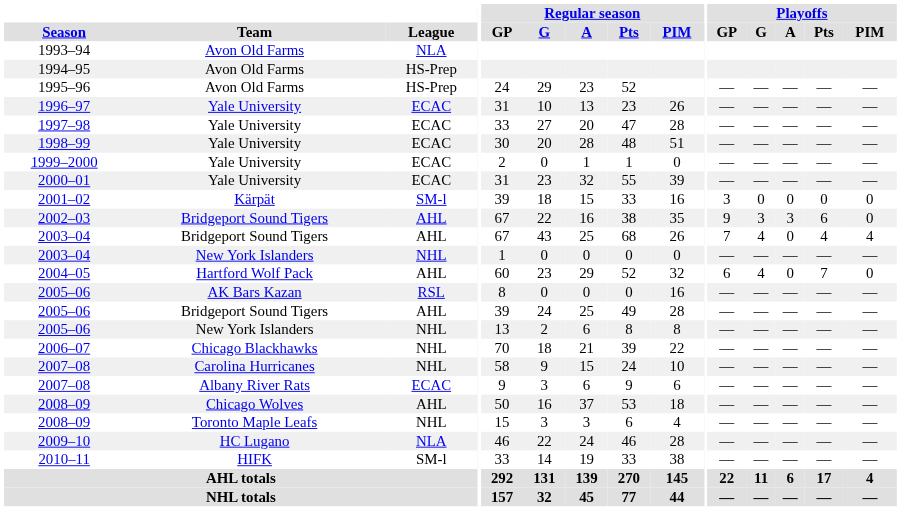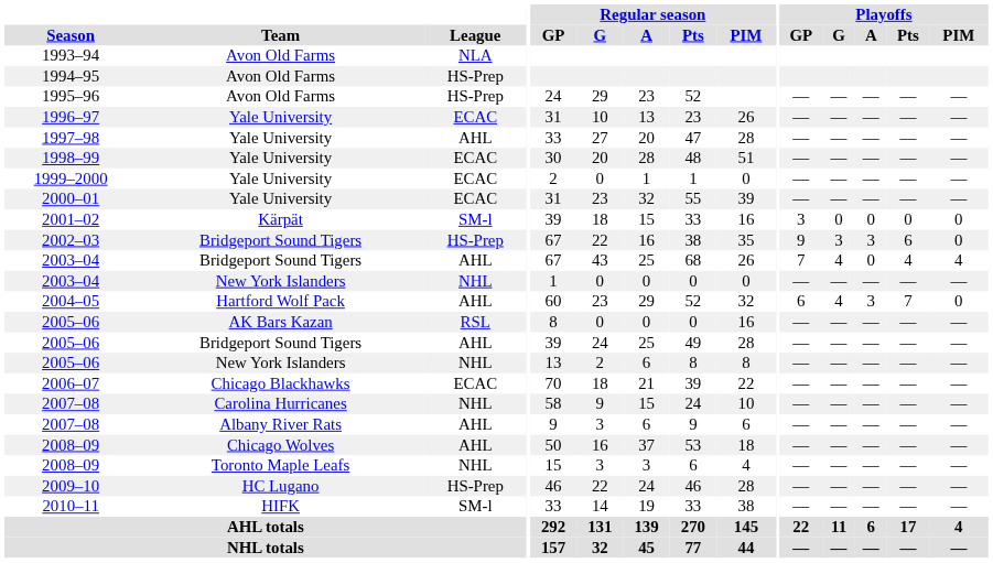 <table border="0" cellpadding="1" cellspacing="0" style="text-align:center; width:60em">
 <tr bgcolor="#e0e0e0">
 <th colspan="3"  bgcolor="#ffffff"></th>
 <th rowspan="99" bgcolor="#ffffff"></th>
 <th colspan="5"><a href='#'>Regular season</a></th>
 <th rowspan="99" bgcolor="#ffffff"></th>
 <th colspan="5"><a href='#'>Playoffs</a></th>
 </tr>
 <tr bgcolor="#e0e0e0">
 <th><a href='#'>Season</a></th>
 <th>Team</th>
 <th>League</th>
 <th>GP</th>
 <th><a href='#'>G</a></th>
 <th><a href='#'>A</a></th>
 <th><a href='#'>Pts</a></th>
 <th><a href='#'>PIM</a></th>
 <th>GP</th>
 <th>G</th>
 <th>A</th>
 <th>Pts</th>
 <th>PIM</th>
 </tr>
 <tr>
 <td>1993–94</td>
 <td><a href='#'>Avon Old Farms</a></td>
 <td><a href='#'>NLA</a></td>
 <td></td>
 <td></td>
 <td></td>
 <td></td>
 <td></td>
 <td></td>
 <td></td>
 <td></td>
 <td></td>
 <td></td>
 </tr>
 <tr bgcolor="#f0f0f0">
 <td>1994–95</td>
 <td>Avon Old Farms</td>
 <td>HS-Prep</td>
 <td></td>
 <td></td>
 <td></td>
 <td></td>
 <td></td>
 <td></td>
 <td></td>
 <td></td>
 <td></td>
 <td></td>
 </tr>
 <tr>
 <td>1995–96</td>
 <td>Avon Old Farms</td>
 <td>HS-Prep</td>
 <td>24</td>
 <td>29</td>
 <td>23</td>
 <td>52</td>
 <td></td>
 <td>—</td>
 <td>—</td>
 <td>—</td>
 <td>—</td>
 <td>—</td>
 </tr>
 <tr bgcolor="#f0f0f0">
 <td><a href='#'>1996–97</a></td>
 <td><a href='#'>Yale University</a></td>
 <td><a href='#'>ECAC</a></td>
 <td>31</td>
 <td>10</td>
 <td>13</td>
 <td>23</td>
 <td>26</td>
 <td>—</td>
 <td>—</td>
 <td>—</td>
 <td>—</td>
 <td>—</td>
 </tr>
 <tr>
 <td><a href='#'>1997–98</a></td>
 <td>Yale University</td>
-<td>ECAC</td>
+<td>AHL</td>
 <td>33</td>
 <td>27</td>
 <td>20</td>
 <td>47</td>
 <td>28</td>
 <td>—</td>
 <td>—</td>
 <td>—</td>
 <td>—</td>
 <td>—</td>
 </tr>
 <tr bgcolor="#f0f0f0">
 <td><a href='#'>1998–99</a></td>
 <td>Yale University</td>
 <td>ECAC</td>
 <td>30</td>
 <td>20</td>
 <td>28</td>
 <td>48</td>
 <td>51</td>
 <td>—</td>
 <td>—</td>
 <td>—</td>
 <td>—</td>
 <td>—</td>
 </tr>
 <tr>
 <td><a href='#'>1999–2000</a></td>
 <td>Yale University</td>
 <td>ECAC</td>
 <td>2</td>
 <td>0</td>
 <td>1</td>
 <td>1</td>
 <td>0</td>
 <td>—</td>
 <td>—</td>
 <td>—</td>
 <td>—</td>
 <td>—</td>
 </tr>
 <tr bgcolor="#f0f0f0">
 <td><a href='#'>2000–01</a></td>
 <td>Yale University</td>
 <td>ECAC</td>
 <td>31</td>
 <td>23</td>
 <td>32</td>
 <td>55</td>
 <td>39</td>
 <td>—</td>
 <td>—</td>
 <td>—</td>
 <td>—</td>
 <td>—</td>
 </tr>
 <tr>
 <td><a href='#'>2001–02</a></td>
 <td><a href='#'>Kärpät</a></td>
 <td><a href='#'>SM-l</a></td>
 <td>39</td>
 <td>18</td>
 <td>15</td>
 <td>33</td>
 <td>16</td>
 <td>3</td>
 <td>0</td>
 <td>0</td>
 <td>0</td>
 <td>0</td>
 </tr>
 <tr bgcolor="#f0f0f0">
 <td><a href='#'>2002–03</a></td>
 <td><a href='#'>Bridgeport Sound Tigers</a></td>
-<td><a href='#'>AHL</a></td>
+<td><a href='#'>HS-Prep</a></td>
 <td>67</td>
 <td>22</td>
 <td>16</td>
 <td>38</td>
 <td>35</td>
 <td>9</td>
 <td>3</td>
 <td>3</td>
 <td>6</td>
 <td>0</td>
 </tr>
 <tr>
 <td><a href='#'>2003–04</a></td>
 <td>Bridgeport Sound Tigers</td>
 <td>AHL</td>
 <td>67</td>
 <td>43</td>
 <td>25</td>
 <td>68</td>
 <td>26</td>
 <td>7</td>
 <td>4</td>
 <td>0</td>
 <td>4</td>
 <td>4</td>
 </tr>
 <tr bgcolor="#f0f0f0">
 <td><a href='#'>2003–04</a></td>
 <td><a href='#'>New York Islanders</a></td>
 <td><a href='#'>NHL</a></td>
 <td>1</td>
 <td>0</td>
 <td>0</td>
 <td>0</td>
 <td>0</td>
 <td>—</td>
 <td>—</td>
 <td>—</td>
 <td>—</td>
 <td>—</td>
 </tr>
 <tr>
 <td><a href='#'>2004–05</a></td>
 <td><a href='#'>Hartford Wolf Pack</a></td>
 <td>AHL</td>
 <td>60</td>
 <td>23</td>
 <td>29</td>
 <td>52</td>
 <td>32</td>
 <td>6</td>
 <td>4</td>
-<td>0</td>
+<td>3</td>
 <td>7</td>
 <td>0</td>
 </tr>
 <tr bgcolor="#f0f0f0">
 <td><a href='#'>2005–06</a></td>
 <td><a href='#'>AK Bars Kazan</a></td>
 <td><a href='#'>RSL</a></td>
 <td>8</td>
 <td>0</td>
 <td>0</td>
 <td>0</td>
 <td>16</td>
 <td>—</td>
 <td>—</td>
 <td>—</td>
 <td>—</td>
 <td>—</td>
 </tr>
 <tr>
 <td><a href='#'>2005–06</a></td>
 <td>Bridgeport Sound Tigers</td>
 <td>AHL</td>
 <td>39</td>
 <td>24</td>
 <td>25</td>
 <td>49</td>
 <td>28</td>
 <td>—</td>
 <td>—</td>
 <td>—</td>
 <td>—</td>
 <td>—</td>
 </tr>
 <tr bgcolor="#f0f0f0">
 <td><a href='#'>2005–06</a></td>
 <td>New York Islanders</td>
 <td>NHL</td>
 <td>13</td>
 <td>2</td>
 <td>6</td>
 <td>8</td>
 <td>8</td>
 <td>—</td>
 <td>—</td>
 <td>—</td>
 <td>—</td>
 <td>—</td>
 </tr>
 <tr>
 <td><a href='#'>2006–07</a></td>
 <td><a href='#'>Chicago Blackhawks</a></td>
-<td>NHL</td>
+<td>ECAC</td>
 <td>70</td>
 <td>18</td>
 <td>21</td>
 <td>39</td>
 <td>22</td>
 <td>—</td>
 <td>—</td>
 <td>—</td>
 <td>—</td>
 <td>—</td>
 </tr>
 <tr bgcolor="#f0f0f0">
 <td><a href='#'>2007–08</a></td>
 <td><a href='#'>Carolina Hurricanes</a></td>
 <td>NHL</td>
 <td>58</td>
 <td>9</td>
 <td>15</td>
 <td>24</td>
 <td>10</td>
 <td>—</td>
 <td>—</td>
 <td>—</td>
 <td>—</td>
 <td>—</td>
 </tr>
 <tr>
 <td><a href='#'>2007–08</a></td>
 <td><a href='#'>Albany River Rats</a></td>
-<td><a href='#'>ECAC</a></td>
+<td>AHL</td>
 <td>9</td>
 <td>3</td>
 <td>6</td>
 <td>9</td>
 <td>6</td>
 <td>—</td>
 <td>—</td>
 <td>—</td>
 <td>—</td>
 <td>—</td>
 </tr>
 <tr bgcolor="#f0f0f0">
 <td><a href='#'>2008–09</a></td>
 <td><a href='#'>Chicago Wolves</a></td>
 <td>AHL</td>
 <td>50</td>
 <td>16</td>
 <td>37</td>
 <td>53</td>
 <td>18</td>
 <td>—</td>
 <td>—</td>
 <td>—</td>
 <td>—</td>
 <td>—</td>
 </tr>
 <tr>
 <td><a href='#'>2008–09</a></td>
 <td><a href='#'>Toronto Maple Leafs</a></td>
 <td>NHL</td>
 <td>15</td>
 <td>3</td>
 <td>3</td>
 <td>6</td>
 <td>4</td>
 <td>—</td>
 <td>—</td>
 <td>—</td>
 <td>—</td>
 <td>—</td>
 </tr>
 <tr bgcolor="#f0f0f0">
 <td><a href='#'>2009–10</a></td>
 <td><a href='#'>HC Lugano</a></td>
-<td><a href='#'>NLA</a></td>
+<td>HS-Prep</td>
 <td>46</td>
 <td>22</td>
 <td>24</td>
 <td>46</td>
 <td>28</td>
 <td>—</td>
 <td>—</td>
 <td>—</td>
 <td>—</td>
 <td>—</td>
 </tr>
 <tr>
 <td><a href='#'>2010–11</a></td>
 <td><a href='#'>HIFK</a></td>
 <td>SM-l</td>
 <td>33</td>
 <td>14</td>
 <td>19</td>
 <td>33</td>
 <td>38</td>
 <td>—</td>
 <td>—</td>
 <td>—</td>
 <td>—</td>
 <td>—</td>
 </tr>
 <tr bgcolor="#e0e0e0">
 <th colspan="3">AHL totals</th>
 <th>292</th>
 <th>131</th>
 <th>139</th>
 <th>270</th>
 <th>145</th>
 <th>22</th>
 <th>11</th>
 <th>6</th>
 <th>17</th>
 <th>4</th>
 </tr>
 <tr bgcolor="#e0e0e0">
 <th colspan="3">NHL totals</th>
 <th>157</th>
 <th>32</th>
 <th>45</th>
 <th>77</th>
 <th>44</th>
 <th>—</th>
 <th>—</th>
 <th>—</th>
 <th>—</th>
 <th>—</th>
 </tr>
 </table>
